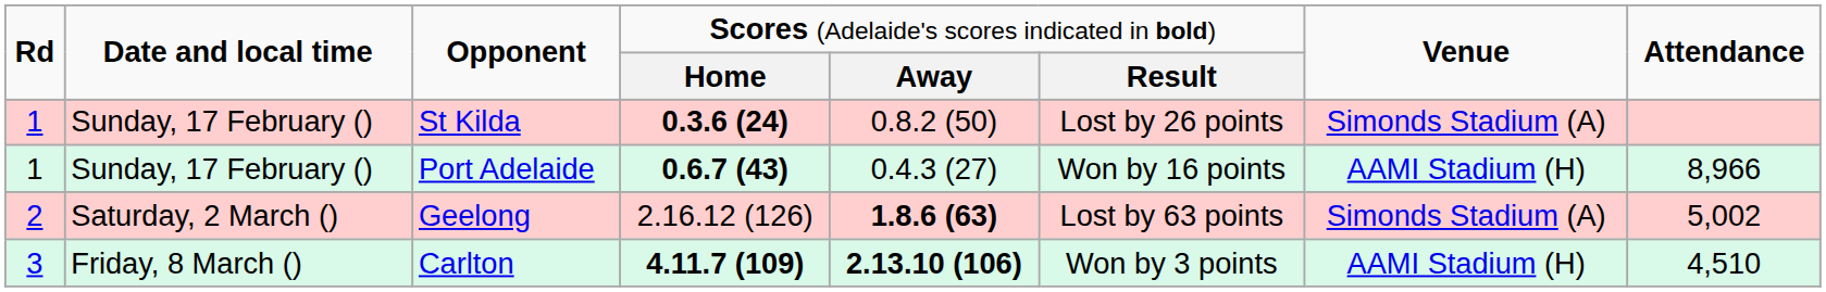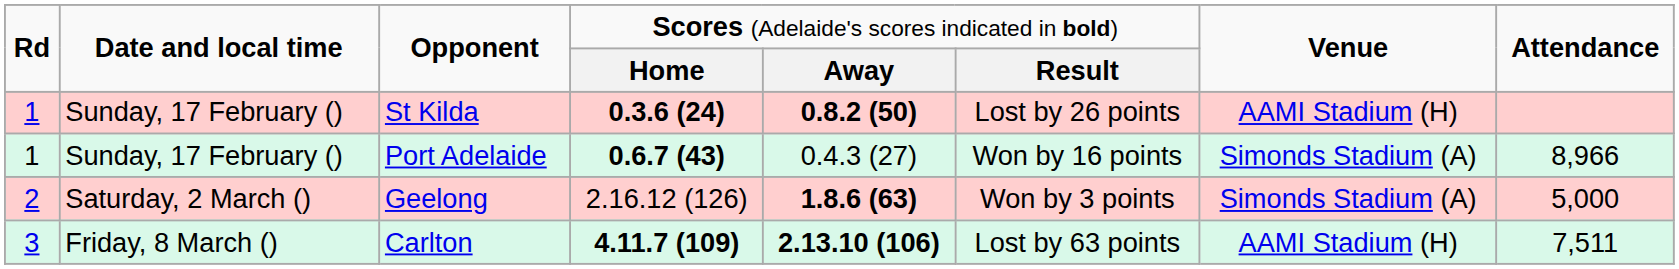 <table class="wikitable" style="font-size:90%; text-align:center; width: 100%; margin-left: auto; margin-right: auto;">
 <tr>
 <td rowspan=2><strong>Rd</strong></td>
 <td rowspan=2><strong>Date and local time</strong></td>
 <td rowspan=2><strong>Opponent</strong></td>
 <td colspan=3><strong>Scores</strong> <small>(Adelaide's scores indicated in <strong>bold</strong>)</small></td>
 <td rowspan=2><strong>Venue</strong></td>
 <td rowspan=2><strong>Attendance</strong></td>
 </tr>
 <tr>
 <th>Home</th>
 <th>Away</th>
 <th>Result</th>
 </tr>
 <tr style="background:#FFCFCF;">
 <td><a href='#'>1</a></td>
 <td align=left>Sunday, 17 February ()</td>
 <td align=left><a href='#'>St Kilda</a></td>
 <td><strong>0.3.6 (24)</strong></td>
-<td>0.8.2 (50)</td>
+<td><strong>0.8.2 (50)</strong></td>
 <td>Lost by 26 points</td>
-<td><a href='#'>Simonds Stadium</a> (A)</td>
+<td><a href='#'>AAMI Stadium</a> (H)</td>
 <td></td>
 </tr>
 <tr style="background:#d9f9e9;">
 <td>1</td>
 <td align=left>Sunday, 17 February ()</td>
 <td align=left><a href='#'>Port Adelaide</a></td>
 <td><strong>0.6.7 (43)</strong></td>
 <td>0.4.3 (27)</td>
 <td>Won by 16 points</td>
-<td><a href='#'>AAMI Stadium</a> (H)</td>
+<td><a href='#'>Simonds Stadium</a> (A)</td>
 <td>8,966</td>
 </tr>
 <tr style="background:#FFCFCF;">
 <td><a href='#'>2</a></td>
 <td align=left>Saturday, 2 March ()</td>
 <td align=left><a href='#'>Geelong</a></td>
 <td>2.16.12 (126)</td>
 <td><strong>1.8.6 (63)</strong></td>
-<td>Lost by 63 points</td>
+<td>Won by 3 points</td>
 <td><a href='#'>Simonds Stadium</a> (A)</td>
-<td>5,002</td>
+<td>5,000</td>
 </tr>
 <tr style="background:#d9f9e9;">
 <td><a href='#'>3</a></td>
 <td align=left>Friday, 8 March ()</td>
 <td align=left><a href='#'>Carlton</a></td>
 <td><strong>4.11.7 (109)</strong></td>
 <td><strong>2.13.10 (106)</strong></td>
-<td>Won by 3 points</td>
+<td>Lost by 63 points</td>
 <td><a href='#'>AAMI Stadium</a> (H)</td>
-<td>4,510</td>
+<td>7,511</td>
 </tr>
 </table>
